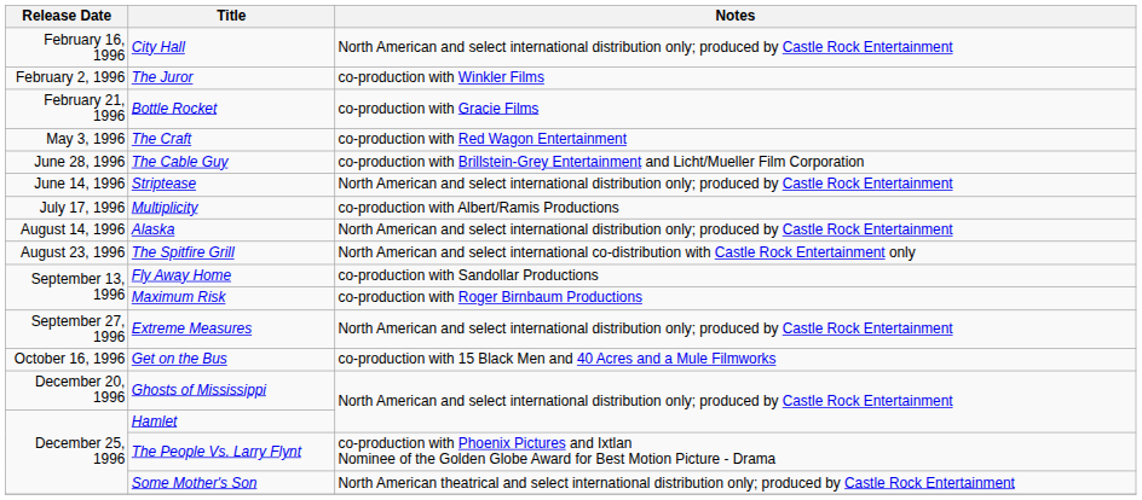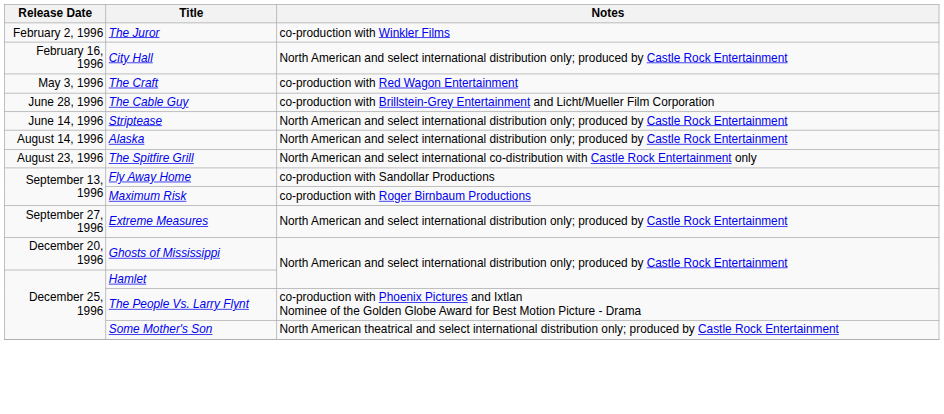 <table class="wikitable sortable" style="width:100%;">
 <tr>
 <th scope="col" style="width:130px;">Release Date</th>
 <th>Title</th>
 <th>Notes</th>
 </tr>
 <tr>
-<td style="text-align:right;">February 16, 1996</td>
-<td><em><a href='#'>City Hall</a></em></td>
-<td>North American and select international distribution only; produced by <a href='#'>Castle Rock Entertainment</a></td>
-</tr>
-<tr>
 <td style="text-align:right;">February 2, 1996</td>
 <td><em><a href='#'>The Juror</a></em></td>
 <td>co-production with <a href='#'>Winkler Films</a></td>
 </tr>
 <tr>
-<td style="text-align:right;">February 21, 1996</td>
-<td><em><a href='#'>Bottle Rocket</a></em></td>
-<td>co-production with <a href='#'>Gracie Films</a></td>
+<td style="text-align:right;">February 16, 1996</td>
+<td><em><a href='#'>City Hall</a></em></td>
+<td>North American and select international distribution only; produced by <a href='#'>Castle Rock Entertainment</a></td>
 </tr>
 <tr>
 <td style="text-align:right;">May 3, 1996</td>
 <td><em><a href='#'>The Craft</a></em></td>
 <td>co-production with <a href='#'>Red Wagon Entertainment</a></td>
 </tr>
 <tr>
 <td style="text-align:right;">June 28, 1996</td>
 <td><em><a href='#'>The Cable Guy</a></em></td>
 <td>co-production with <a href='#'>Brillstein-Grey Entertainment</a> and Licht/Mueller Film Corporation</td>
 </tr>
 <tr>
 <td style="text-align:right;">June 14, 1996</td>
 <td><em><a href='#'>Striptease</a></em></td>
 <td>North American and select international distribution only; produced by <a href='#'>Castle Rock Entertainment</a></td>
-</tr>
-<tr>
-<td style="text-align:right;">July 17, 1996</td>
-<td><em><a href='#'>Multiplicity</a></em></td>
-<td>co-production with Albert/Ramis Productions</td>
 </tr>
 <tr>
 <td style="text-align:right;">August 14, 1996</td>
 <td><em><a href='#'>Alaska</a></em></td>
 <td>North American and select international distribution only; produced by <a href='#'>Castle Rock Entertainment</a></td>
 </tr>
 <tr>
 <td style="text-align:right;">August 23, 1996</td>
 <td><em><a href='#'>The Spitfire Grill</a></em></td>
 <td>North American and select international co-distribution with <a href='#'>Castle Rock Entertainment</a> only</td>
 </tr>
 <tr>
 <td style="text-align:right;" rowspan="2">September 13, 1996</td>
 <td><em><a href='#'>Fly Away Home</a></em></td>
 <td>co-production with Sandollar Productions</td>
 </tr>
 <tr>
 <td><em><a href='#'>Maximum Risk</a></em></td>
 <td>co-production with <a href='#'>Roger Birnbaum Productions</a></td>
 </tr>
 <tr>
 <td style="text-align:right;">September 27, 1996</td>
 <td><em><a href='#'>Extreme Measures</a></em></td>
 <td>North American and select international distribution only; produced by <a href='#'>Castle Rock Entertainment</a></td>
 </tr>
 <tr>
-<td style="text-align:right;">October 16, 1996</td>
-<td><em><a href='#'>Get on the Bus</a></em></td>
-<td>co-production with 15 Black Men and <a href='#'>40 Acres and a Mule Filmworks</a></td>
-</tr>
-<tr>
 <td style="text-align:right;">December 20, 1996</td>
 <td><em><a href='#'>Ghosts of Mississippi</a></em></td>
 <td rowspan="2">North American and select international distribution only; produced by <a href='#'>Castle Rock Entertainment</a></td>
 </tr>
 <tr>
 <td style="text-align:right;" rowspan="3">December 25, 1996</td>
 <td><em><a href='#'>Hamlet</a></em></td>
 </tr>
 <tr>
 <td><em><a href='#'>The People Vs. Larry Flynt</a></em></td>
 <td>co-production with <a href='#'>Phoenix Pictures</a> and Ixtlan<br>Nominee of the Golden Globe Award for Best Motion Picture - Drama</td>
 </tr>
 <tr>
 <td><em><a href='#'>Some Mother's Son</a></em></td>
 <td>North American theatrical and select international distribution only; produced by <a href='#'>Castle Rock Entertainment</a></td>
 </tr>
 <tr>
 </tr>
 </table>
